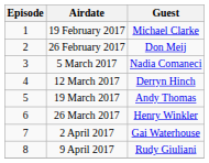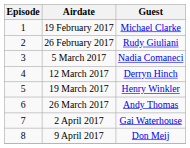 <table class="wikitable plainrowheaders" style="text-align: center">
 <tr>
 <th scope="col">Episode</th>
 <th scope="col">Airdate</th>
 <th scope="col">Guest</th>
 </tr>
 <tr>
 <td>1</td>
 <td>19 February 2017</td>
 <td><a href='#'>Michael Clarke</a></td>
 </tr>
 <tr>
 <td>2</td>
 <td>26 February 2017</td>
-<td><a href='#'>Don Meij</a></td>
+<td><a href='#'>Rudy Giuliani</a></td>
 </tr>
 <tr>
 <td>3</td>
 <td>5 March 2017</td>
 <td><a href='#'>Nadia Comaneci</a></td>
 </tr>
 <tr>
 <td>4</td>
 <td>12 March 2017</td>
 <td><a href='#'>Derryn Hinch</a></td>
 </tr>
 <tr>
 <td>5</td>
 <td>19 March 2017</td>
-<td><a href='#'>Andy Thomas</a></td>
+<td><a href='#'>Henry Winkler</a></td>
 </tr>
 <tr>
 <td>6</td>
 <td>26 March 2017</td>
-<td><a href='#'>Henry Winkler</a></td>
+<td><a href='#'>Andy Thomas</a></td>
 </tr>
 <tr>
 <td>7</td>
 <td>2 April 2017</td>
 <td><a href='#'>Gai Waterhouse</a></td>
 </tr>
 <tr>
 <td>8</td>
 <td>9 April 2017</td>
-<td><a href='#'>Rudy Giuliani</a></td>
+<td><a href='#'>Don Meij</a></td>
 </tr>
 <tr>
 </tr>
 </table>
